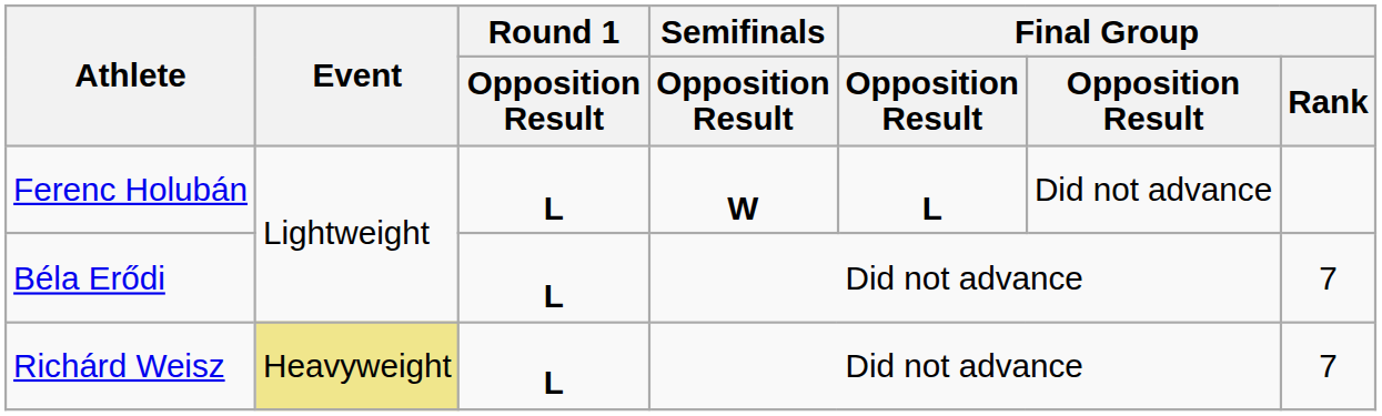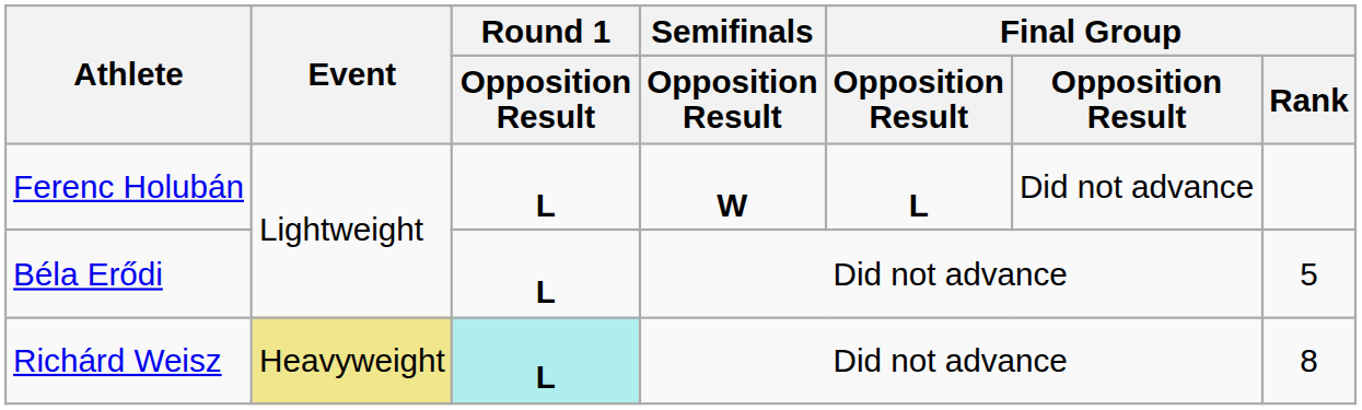 <table class=wikitable style="font-size:85%">
 <tr>
 <th rowspan=2>Athlete</th>
 <th rowspan=2>Event</th>
 <th>Round 1</th>
 <th>Semifinals</th>
 <th colspan=3>Final Group</th>
 </tr>
 <tr>
 <th>Opposition<br>Result</th>
 <th>Opposition<br>Result</th>
 <th>Opposition<br>Result</th>
 <th>Opposition<br>Result</th>
 <th>Rank</th>
 </tr>
 <tr>
 <td><a href='#'>Ferenc Holubán</a></td>
 <td rowspan=2>Lightweight</td>
 <td align=center><br><strong>L</strong></td>
 <td align=center><br><strong>W</strong></td>
 <td align=center><br><strong>L</strong></td>
 <td align=center>Did not advance</td>
 <td align=center></td>
 </tr>
 <tr>
 <td><a href='#'>Béla Erődi</a></td>
 <td align=center><br><strong>L</strong></td>
 <td align=center colspan=3>Did not advance</td>
-<td align=center>7</td>
+<td align=center>5</td>
 </tr>
 <tr>
 <td><a href='#'>Richárd Weisz</a></td>
 <td style="background: khaki;">Heavyweight</td>
-<td align=center><br><strong>L</strong></td>
+<td align=center style="background: paleturquoise;"><br><strong>L</strong></td>
 <td align=center colspan=3>Did not advance</td>
-<td align=center>7</td>
+<td align=center>8</td>
 </tr>
 </table>
